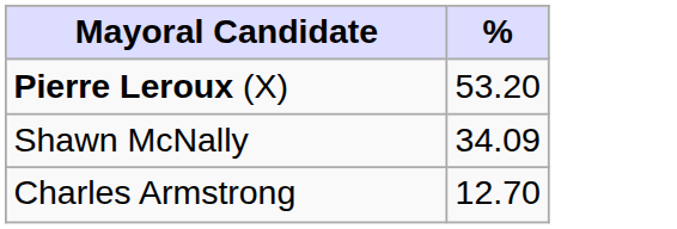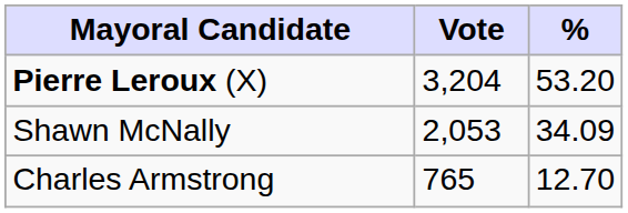 <table class="wikitable">
 <tr>
 <th style="background:#ddf; width:200px;">Mayoral Candidate</th>
+<th style="background:#ddf; width:50px;">Vote</th>
 <th style="background:#ddf; width:30px;">%</th>
 </tr>
 <tr>
 <td><strong>Pierre Leroux</strong> (X)</td>
+<td>3,204</td>
 <td>53.20</td>
 </tr>
 <tr>
 <td>Shawn McNally</td>
+<td>2,053</td>
 <td>34.09</td>
 </tr>
 <tr>
 <td>Charles Armstrong</td>
+<td>765</td>
 <td>12.70</td>
 </tr>
 </table>
